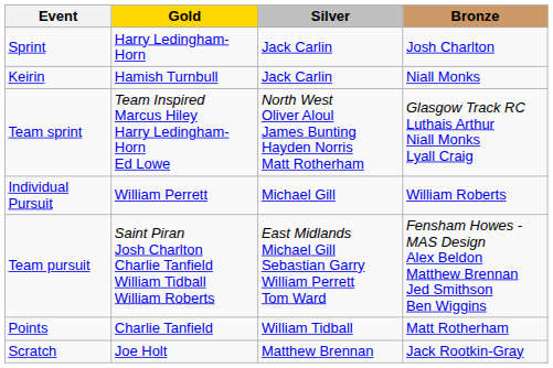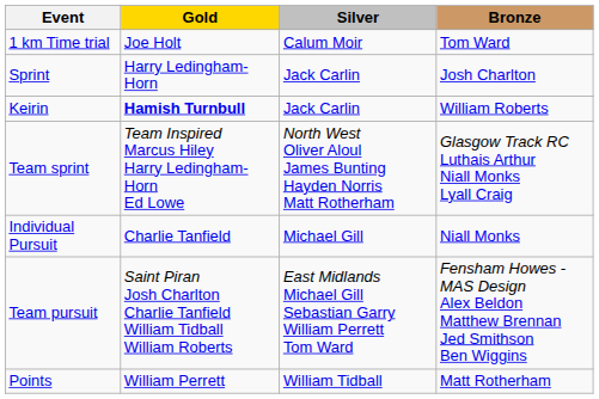 <table class="wikitable" style="font-size: 100%">
 <tr>
 <th width=150>Event</th>
 <th width=220 style="background-color: gold;">Gold</th>
 <th width=220 style="background-color: silver;">Silver</th>
 <th width=220 style="background-color: #cc9966;">Bronze</th>
+</tr>
+<tr>
+<td><a href='#'>1 km Time trial</a></td>
+<td><a href='#'>Joe Holt</a></td>
+<td><a href='#'>Calum Moir</a></td>
+<td><a href='#'>Tom Ward</a></td>
 </tr>
 <tr>
 <td><a href='#'>Sprint</a></td>
 <td><a href='#'>Harry Ledingham-Horn</a></td>
 <td><a href='#'>Jack Carlin</a></td>
 <td><a href='#'>Josh Charlton</a></td>
 </tr>
 <tr>
 <td><a href='#'>Keirin</a></td>
-<td><a href='#'>Hamish Turnbull</a></td>
+<td><strong><a href='#'>Hamish Turnbull</a></strong></td>
 <td><a href='#'>Jack Carlin</a></td>
-<td><a href='#'>Niall Monks</a></td>
+<td><a href='#'>William Roberts</a></td>
 </tr>
 <tr>
 <td><a href='#'>Team sprint</a></td>
 <td><em>Team Inspired</em><br><a href='#'>Marcus Hiley</a><br><a href='#'>Harry Ledingham-Horn</a><br><a href='#'>Ed Lowe</a></td>
 <td><em>North West</em><br><a href='#'>Oliver Aloul</a><br><a href='#'>James Bunting</a><br><a href='#'>Hayden Norris</a><br><a href='#'>Matt Rotherham</a></td>
 <td><em>Glasgow Track RC</em><br><a href='#'>Luthais Arthur</a><br><a href='#'>Niall Monks</a><br><a href='#'>Lyall Craig</a></td>
 </tr>
 <tr>
 <td><a href='#'>Individual Pursuit</a></td>
-<td><a href='#'>William Perrett</a></td>
+<td><a href='#'>Charlie Tanfield</a></td>
 <td><a href='#'>Michael Gill</a></td>
-<td><a href='#'>William Roberts</a></td>
+<td><a href='#'>Niall Monks</a></td>
 </tr>
 <tr>
 <td><a href='#'>Team pursuit</a></td>
 <td><em>Saint Piran</em><br><a href='#'>Josh Charlton</a><br><a href='#'>Charlie Tanfield</a><br><a href='#'>William Tidball</a><br><a href='#'>William Roberts</a></td>
 <td><em>East Midlands</em><br><a href='#'>Michael Gill</a><br><a href='#'>Sebastian Garry</a><br><a href='#'>William Perrett</a><br><a href='#'>Tom Ward</a></td>
 <td><em>Fensham Howes - MAS Design</em><br><a href='#'>Alex Beldon</a><br><a href='#'>Matthew Brennan</a><br><a href='#'>Jed Smithson</a><br><a href='#'>Ben Wiggins</a></td>
 </tr>
 <tr>
 <td><a href='#'>Points</a></td>
-<td><a href='#'>Charlie Tanfield</a></td>
+<td><a href='#'>William Perrett</a></td>
 <td><a href='#'>William Tidball</a></td>
 <td><a href='#'>Matt Rotherham</a></td>
 </tr>
-<tr>
-<td><a href='#'>Scratch</a></td>
-<td><a href='#'>Joe Holt</a></td>
-<td><a href='#'>Matthew Brennan</a></td>
-<td><a href='#'>Jack Rootkin-Gray</a></td>
-</tr>
 </table>
